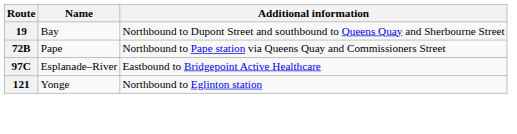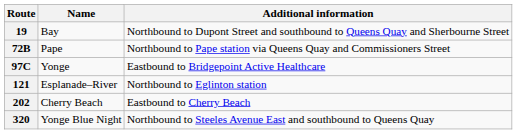 <table class="wikitable">
 <tr>
 <th>Route</th>
 <th>Name</th>
 <th>Additional information</th>
 </tr>
 <tr>
 <th>19</th>
 <td>Bay</td>
 <td>Northbound to Dupont Street and southbound to <a href='#'>Queens Quay</a> and Sherbourne Street</td>
 </tr>
 <tr>
 <th>72B</th>
 <td>Pape</td>
 <td>Northbound to <a href='#'>Pape station</a> via Queens Quay and Commissioners Street</td>
 </tr>
 <tr>
 <th>97C</th>
-<td>Esplanade–River</td>
+<td>Yonge</td>
 <td>Eastbound to <a href='#'>Bridgepoint Active Healthcare</a></td>
 </tr>
 <tr>
 <th>121</th>
-<td>Yonge</td>
+<td>Esplanade–River</td>
 <td>Northbound to <a href='#'>Eglinton station</a><br></td>
 </tr>
+<tr>
+<th>202</th>
+<td>Cherry Beach</td>
+<td>Eastbound to <a href='#'>Cherry Beach</a><br></td>
+</tr>
+<tr>
+<th>320</th>
+<td>Yonge Blue Night</td>
+<td>Northbound to <a href='#'>Steeles Avenue East</a> and southbound to Queens Quay</td>
+</tr>
 </table>
